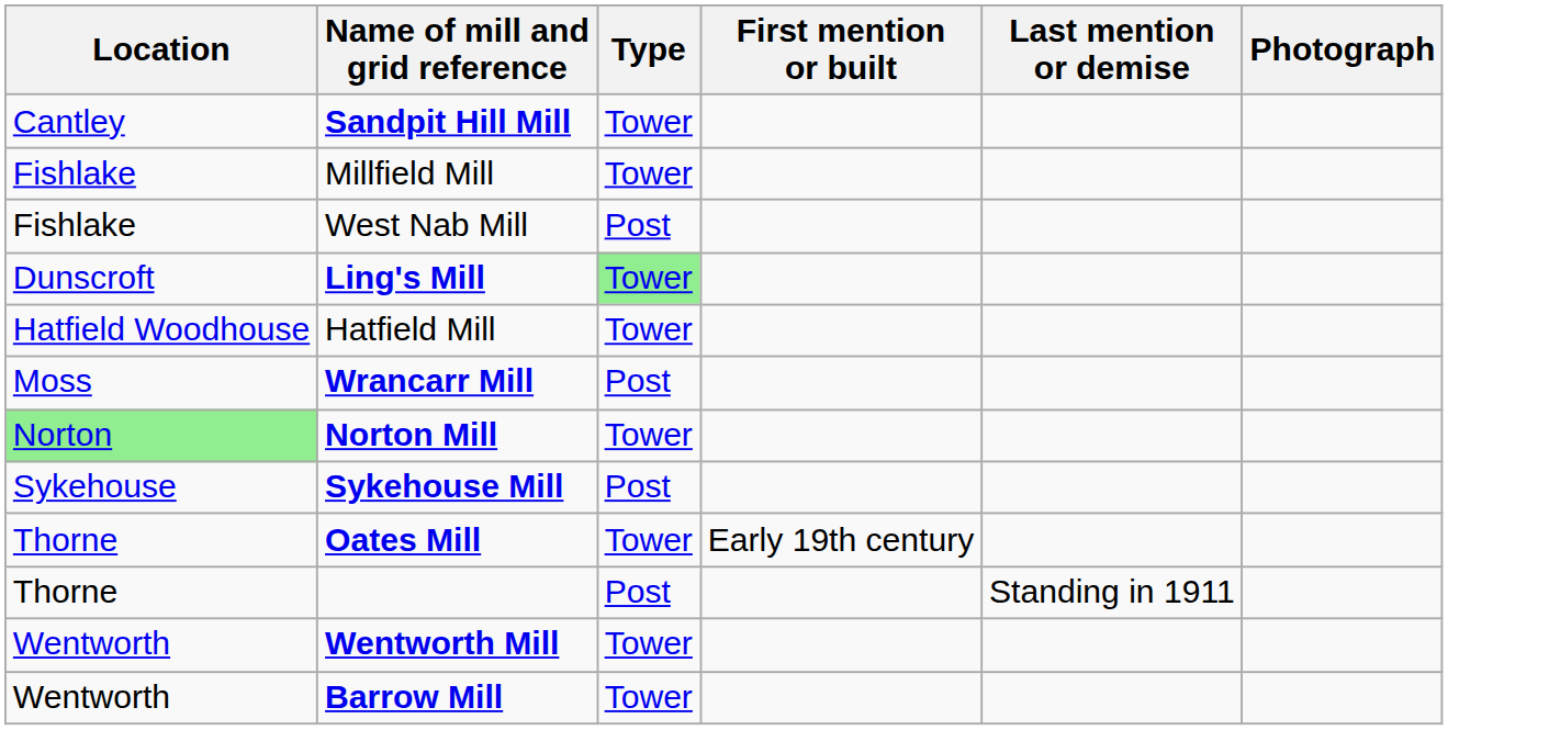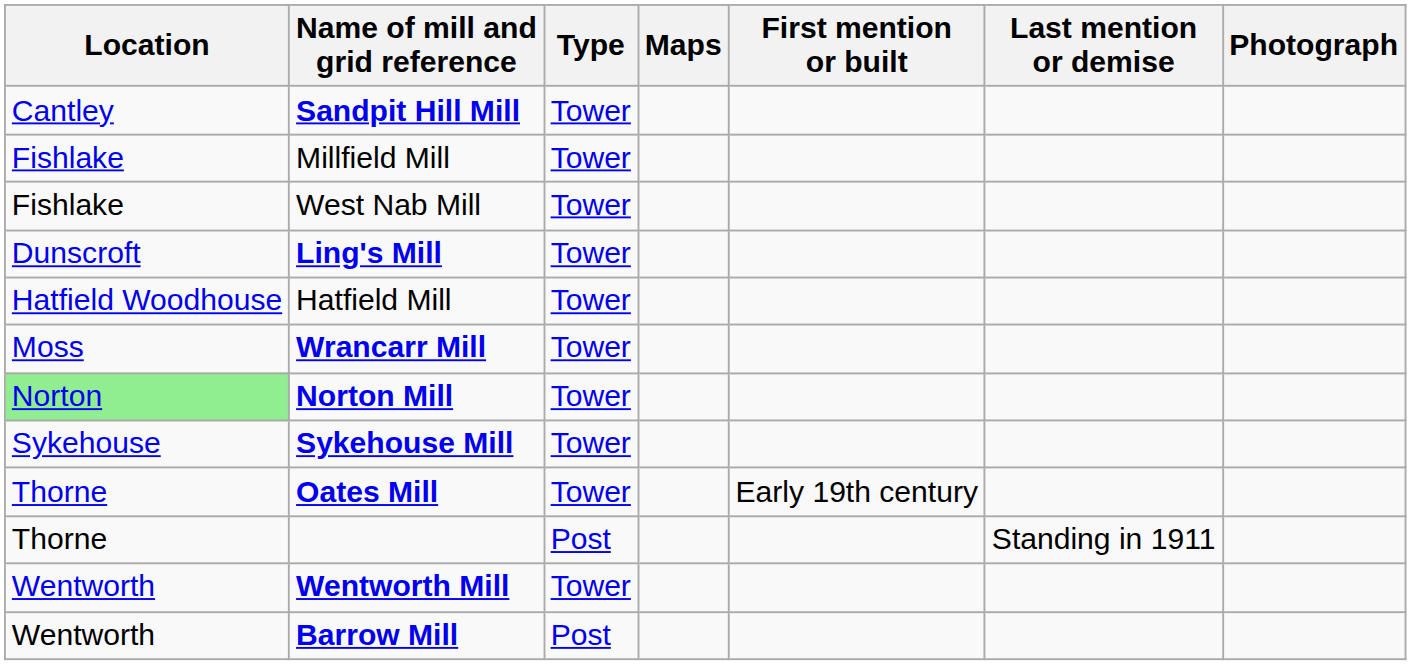 <table class="wikitable">
 <tr>
 <th>Location</th>
 <th>Name of mill and<br>grid reference</th>
 <th>Type</th>
+<th>Maps</th>
 <th>First mention<br>or built</th>
 <th>Last mention<br> or demise</th>
 <th>Photograph</th>
 </tr>
 <tr>
 <td><a href='#'>Cantley</a></td>
 <td><strong><a href='#'>Sandpit Hill Mill</a></strong><br></td>
 <td><a href='#'>Tower</a></td>
 <td></td>
 <td></td>
 <td></td>
+<td></td>
 </tr>
 <tr>
 <td><a href='#'>Fishlake</a></td>
 <td>Millfield Mill<br></td>
 <td><a href='#'>Tower</a></td>
 <td></td>
 <td></td>
 <td></td>
+<td></td>
 </tr>
 <tr>
 <td>Fishlake</td>
 <td>West Nab Mill<br></td>
-<td><a href='#'>Post</a></td>
+<td><a href='#'>Tower</a></td>
+<td></td>
 <td></td>
 <td></td>
 <td></td>
 </tr>
 <tr>
 <td><a href='#'>Dunscroft</a></td>
 <td><strong><a href='#'>Ling's Mill</a></strong><br></td>
-<td style="background: lightgreen;"><a href='#'>Tower</a></td>
+<td><a href='#'>Tower</a></td>
+<td></td>
 <td></td>
 <td></td>
 <td></td>
 </tr>
 <tr>
 <td><a href='#'>Hatfield Woodhouse</a></td>
 <td>Hatfield Mill<br></td>
 <td><a href='#'>Tower</a></td>
 <td></td>
 <td></td>
 <td></td>
+<td></td>
 </tr>
 <tr>
 <td><a href='#'>Moss</a></td>
 <td><strong><a href='#'>Wrancarr Mill</a></strong><br></td>
-<td><a href='#'>Post</a></td>
+<td><a href='#'>Tower</a></td>
+<td></td>
 <td></td>
 <td></td>
 <td></td>
 </tr>
 <tr>
 <td style="background: lightgreen;"><a href='#'>Norton</a></td>
 <td><strong><a href='#'>Norton Mill</a></strong><br></td>
 <td><a href='#'>Tower</a></td>
 <td></td>
 <td></td>
 <td></td>
+<td></td>
 </tr>
 <tr>
 <td><a href='#'>Sykehouse</a></td>
 <td><strong><a href='#'>Sykehouse Mill</a></strong><br></td>
-<td><a href='#'>Post</a></td>
+<td><a href='#'>Tower</a></td>
+<td></td>
 <td></td>
 <td></td>
 <td></td>
 </tr>
 <tr>
 <td><a href='#'>Thorne</a></td>
 <td><strong><a href='#'>Oates Mill</a></strong><br></td>
 <td><a href='#'>Tower</a></td>
+<td></td>
 <td>Early 19th century</td>
 <td></td>
 <td></td>
 </tr>
 <tr>
 <td>Thorne</td>
 <td></td>
 <td><a href='#'>Post</a></td>
+<td></td>
 <td></td>
 <td>Standing in 1911</td>
 <td></td>
 </tr>
 <tr>
 <td><a href='#'>Wentworth</a></td>
 <td><strong><a href='#'>Wentworth Mill</a></strong><br></td>
 <td><a href='#'>Tower</a></td>
 <td></td>
 <td></td>
 <td></td>
+<td></td>
 </tr>
 <tr>
 <td>Wentworth</td>
 <td><strong><a href='#'>Barrow Mill</a></strong><br></td>
-<td><a href='#'>Tower</a></td>
+<td><a href='#'>Post</a></td>
+<td></td>
 <td></td>
 <td></td>
 <td></td>
 </tr>
 </table>
